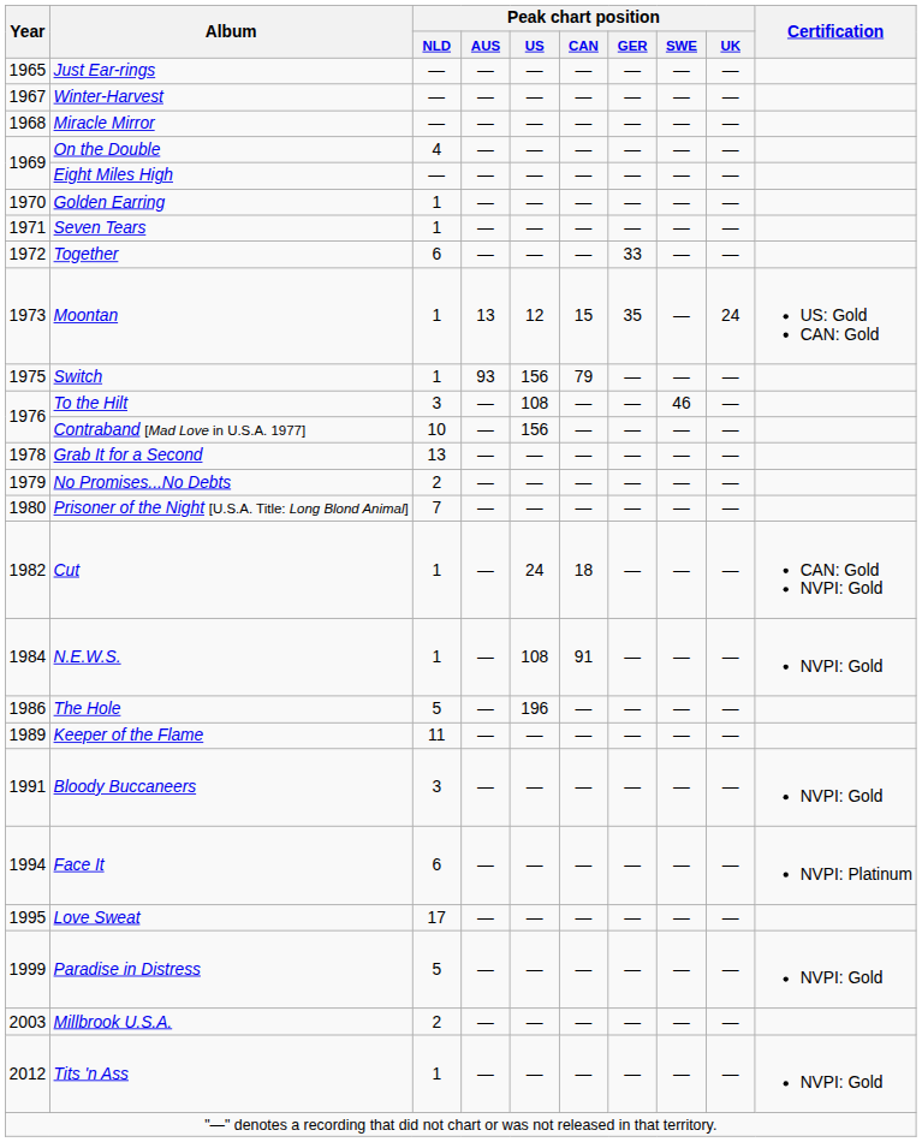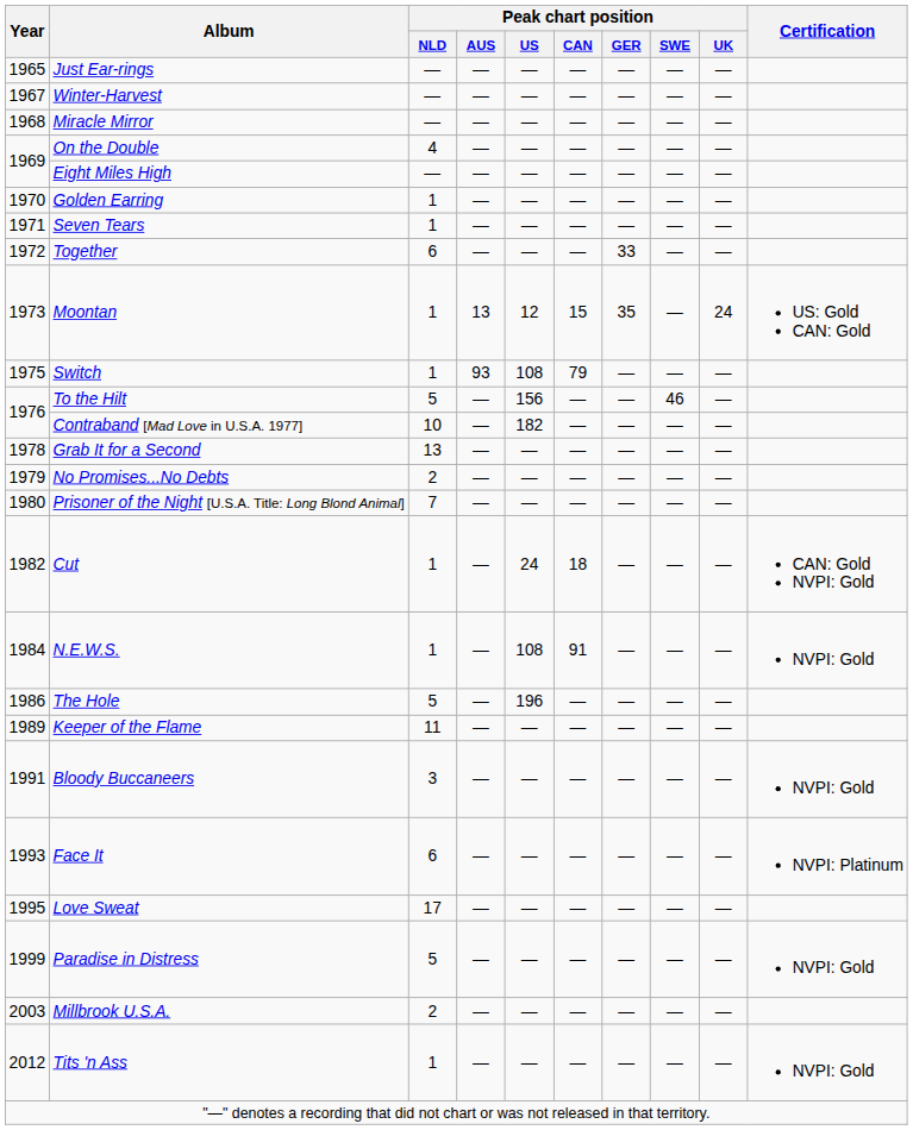 <table class="wikitable">
 <tr>
 <th rowspan="2">Year</th>
 <th rowspan="2">Album</th>
 <th colspan="7">Peak chart position</th>
 <th rowspan="2"><a href='#'>Certification</a></th>
 </tr>
 <tr>
 <th width=40px><small><a href='#'>NLD</a></small></th>
 <th width=40px><small><a href='#'>AUS</a></small><br></th>
 <th width=40px><small><a href='#'>US</a></small><br></th>
 <th width=40px><small><a href='#'>CAN</a></small></th>
 <th width=40px><small><a href='#'>GER</a></small></th>
 <th width=40px><small><a href='#'>SWE</a></small><br></th>
 <th width=40px><small><a href='#'>UK</a></small><br></th>
 </tr>
 <tr>
 <td>1965</td>
 <td><em><a href='#'>Just Ear-rings</a></em></td>
 <td style="text-align:center;">—</td>
 <td style="text-align:center;">—</td>
 <td style="text-align:center;">—</td>
 <td style="text-align:center;">—</td>
 <td style="text-align:center;">—</td>
 <td style="text-align:center;">—</td>
 <td style="text-align:center;">—</td>
 <td></td>
 </tr>
 <tr>
 <td>1967</td>
 <td><em><a href='#'>Winter-Harvest</a></em></td>
 <td style="text-align:center;">—</td>
 <td style="text-align:center;">—</td>
 <td style="text-align:center;">—</td>
 <td style="text-align:center;">—</td>
 <td style="text-align:center;">—</td>
 <td style="text-align:center;">—</td>
 <td style="text-align:center;">—</td>
 <td></td>
 </tr>
 <tr>
 <td>1968</td>
 <td><em><a href='#'>Miracle Mirror</a></em></td>
 <td style="text-align:center;">—</td>
 <td style="text-align:center;">—</td>
 <td style="text-align:center;">—</td>
 <td style="text-align:center;">—</td>
 <td style="text-align:center;">—</td>
 <td style="text-align:center;">—</td>
 <td style="text-align:center;">—</td>
 <td></td>
 </tr>
 <tr>
 <td rowspan="2">1969</td>
 <td><em><a href='#'>On the Double</a></em></td>
 <td style="text-align:center;">4</td>
 <td style="text-align:center;">—</td>
 <td style="text-align:center;">—</td>
 <td style="text-align:center;">—</td>
 <td style="text-align:center;">—</td>
 <td style="text-align:center;">—</td>
 <td style="text-align:center;">—</td>
 <td></td>
 </tr>
 <tr>
 <td><em><a href='#'>Eight Miles High</a></em></td>
 <td style="text-align:center;">—</td>
 <td style="text-align:center;">—</td>
 <td style="text-align:center;">—</td>
 <td style="text-align:center;">—</td>
 <td style="text-align:center;">—</td>
 <td style="text-align:center;">—</td>
 <td style="text-align:center;">—</td>
 <td></td>
 </tr>
 <tr>
 <td>1970</td>
 <td><em><a href='#'>Golden Earring</a></em></td>
 <td style="text-align:center;">1</td>
 <td style="text-align:center;">—</td>
 <td style="text-align:center;">—</td>
 <td style="text-align:center;">—</td>
 <td style="text-align:center;">—</td>
 <td style="text-align:center;">—</td>
 <td style="text-align:center;">—</td>
 <td></td>
 </tr>
 <tr>
 <td>1971</td>
 <td><em><a href='#'>Seven Tears</a></em></td>
 <td style="text-align:center;">1</td>
 <td style="text-align:center;">—</td>
 <td style="text-align:center;">—</td>
 <td style="text-align:center;">—</td>
 <td style="text-align:center;">—</td>
 <td style="text-align:center;">—</td>
 <td style="text-align:center;">—</td>
 <td></td>
 </tr>
 <tr>
 <td>1972</td>
 <td><em><a href='#'>Together</a></em></td>
 <td style="text-align:center;">6</td>
 <td style="text-align:center;">—</td>
 <td style="text-align:center;">—</td>
 <td style="text-align:center;">—</td>
 <td style="text-align:center;">33</td>
 <td style="text-align:center;">—</td>
 <td style="text-align:center;">—</td>
 <td></td>
 </tr>
 <tr>
 <td>1973</td>
 <td><em><a href='#'>Moontan</a></em></td>
 <td style="text-align:center;">1</td>
 <td style="text-align:center;">13</td>
 <td style="text-align:center;">12</td>
 <td style="text-align:center;">15</td>
 <td style="text-align:center;">35</td>
 <td style="text-align:center;">—</td>
 <td style="text-align:center;">24</td>
 <td><br><ul><li>US: Gold</li><li>CAN: Gold</li></ul></td>
 </tr>
 <tr>
 <td>1975</td>
 <td><em><a href='#'>Switch</a></em></td>
 <td style="text-align:center;">1</td>
 <td style="text-align:center;">93</td>
-<td style="text-align:center;">156</td>
+<td style="text-align:center;">108</td>
 <td style="text-align:center;">79</td>
 <td style="text-align:center;">—</td>
 <td style="text-align:center;">—</td>
 <td style="text-align:center;">—</td>
 <td></td>
 </tr>
 <tr>
 <td rowspan="2">1976</td>
 <td><em><a href='#'>To the Hilt</a></em></td>
-<td style="text-align:center;">3</td>
+<td style="text-align:center;">5</td>
 <td style="text-align:center;">—</td>
-<td style="text-align:center;">108</td>
+<td style="text-align:center;">156</td>
 <td style="text-align:center;">—</td>
 <td style="text-align:center;">—</td>
 <td style="text-align:center;">46</td>
 <td style="text-align:center;">—</td>
 <td></td>
 </tr>
 <tr>
 <td><em><a href='#'>Contraband</a></em> <small>[<em>Mad Love</em> in U.S.A. 1977]</small></td>
 <td style="text-align:center;">10</td>
 <td style="text-align:center;">—</td>
-<td style="text-align:center;">156</td>
+<td style="text-align:center;">182</td>
 <td style="text-align:center;">—</td>
 <td style="text-align:center;">—</td>
 <td style="text-align:center;">—</td>
 <td style="text-align:center;">—</td>
 <td></td>
 </tr>
 <tr>
 <td>1978</td>
 <td><em><a href='#'>Grab It for a Second</a></em></td>
 <td style="text-align:center;">13</td>
 <td style="text-align:center;">—</td>
 <td style="text-align:center;">—</td>
 <td style="text-align:center;">—</td>
 <td style="text-align:center;">—</td>
 <td style="text-align:center;">—</td>
 <td style="text-align:center;">—</td>
 <td></td>
 </tr>
 <tr>
 <td>1979</td>
 <td><em><a href='#'>No Promises...No Debts</a></em></td>
 <td style="text-align:center;">2</td>
 <td style="text-align:center;">—</td>
 <td style="text-align:center;">—</td>
 <td style="text-align:center;">—</td>
 <td style="text-align:center;">—</td>
 <td style="text-align:center;">—</td>
 <td style="text-align:center;">—</td>
 <td></td>
 </tr>
 <tr>
 <td>1980</td>
 <td><em><a href='#'>Prisoner of the Night</a></em> <small>[U.S.A. Title: <em>Long Blond Animal</em>]</small></td>
 <td style="text-align:center;">7</td>
 <td style="text-align:center;">—</td>
 <td style="text-align:center;">—</td>
 <td style="text-align:center;">—</td>
 <td style="text-align:center;">—</td>
 <td style="text-align:center;">—</td>
 <td style="text-align:center;">—</td>
 <td></td>
 </tr>
 <tr>
 <td>1982</td>
 <td><em><a href='#'>Cut</a></em></td>
 <td style="text-align:center;">1</td>
 <td style="text-align:center;">—</td>
 <td style="text-align:center;">24</td>
 <td style="text-align:center;">18</td>
 <td style="text-align:center;">—</td>
 <td style="text-align:center;">—</td>
 <td style="text-align:center;">—</td>
 <td><br><ul><li>CAN: Gold</li><li>NVPI: Gold</li></ul></td>
 </tr>
 <tr>
 <td>1984</td>
 <td><em><a href='#'>N.E.W.S.</a></em></td>
 <td style="text-align:center;">1</td>
 <td style="text-align:center;">—</td>
 <td style="text-align:center;">108</td>
 <td style="text-align:center;">91</td>
 <td style="text-align:center;">—</td>
 <td style="text-align:center;">—</td>
 <td style="text-align:center;">—</td>
 <td><br><ul><li>NVPI: Gold</li></ul></td>
 </tr>
 <tr>
 <td>1986</td>
 <td><em><a href='#'>The Hole</a></em></td>
 <td style="text-align:center;">5</td>
 <td style="text-align:center;">—</td>
 <td style="text-align:center;">196</td>
 <td style="text-align:center;">—</td>
 <td style="text-align:center;">—</td>
 <td style="text-align:center;">—</td>
 <td style="text-align:center;">—</td>
 <td></td>
 </tr>
 <tr>
 <td>1989</td>
 <td><em><a href='#'>Keeper of the Flame</a></em></td>
 <td style="text-align:center;">11</td>
 <td style="text-align:center;">—</td>
 <td style="text-align:center;">—</td>
 <td style="text-align:center;">—</td>
 <td style="text-align:center;">—</td>
 <td style="text-align:center;">—</td>
 <td style="text-align:center;">—</td>
 <td></td>
 </tr>
 <tr>
 <td>1991</td>
 <td><em><a href='#'>Bloody Buccaneers</a></em></td>
 <td style="text-align:center;">3</td>
 <td style="text-align:center;">—</td>
 <td style="text-align:center;">—</td>
 <td style="text-align:center;">—</td>
 <td style="text-align:center;">—</td>
 <td style="text-align:center;">—</td>
 <td style="text-align:center;">—</td>
 <td><br><ul><li>NVPI: Gold</li></ul></td>
 </tr>
 <tr>
-<td>1994</td>
+<td>1993</td>
 <td><em><a href='#'>Face It</a></em></td>
 <td style="text-align:center;">6</td>
 <td style="text-align:center;">—</td>
 <td style="text-align:center;">—</td>
 <td style="text-align:center;">—</td>
 <td style="text-align:center;">—</td>
 <td style="text-align:center;">—</td>
 <td style="text-align:center;">—</td>
 <td><br><ul><li>NVPI: Platinum</li></ul></td>
 </tr>
 <tr>
 <td>1995</td>
 <td><em><a href='#'>Love Sweat</a></em></td>
 <td style="text-align:center;">17</td>
 <td style="text-align:center;">—</td>
 <td style="text-align:center;">—</td>
 <td style="text-align:center;">—</td>
 <td style="text-align:center;">—</td>
 <td style="text-align:center;">—</td>
 <td style="text-align:center;">—</td>
 <td></td>
 </tr>
 <tr>
 <td>1999</td>
 <td><em><a href='#'>Paradise in Distress</a></em></td>
 <td style="text-align:center;">5</td>
 <td style="text-align:center;">—</td>
 <td style="text-align:center;">—</td>
 <td style="text-align:center;">—</td>
 <td style="text-align:center;">—</td>
 <td style="text-align:center;">—</td>
 <td style="text-align:center;">—</td>
 <td><br><ul><li>NVPI: Gold</li></ul></td>
 </tr>
 <tr>
 <td>2003</td>
 <td><em><a href='#'>Millbrook U.S.A.</a></em></td>
 <td style="text-align:center;">2</td>
 <td style="text-align:center;">—</td>
 <td style="text-align:center;">—</td>
 <td style="text-align:center;">—</td>
 <td style="text-align:center;">—</td>
 <td style="text-align:center;">—</td>
 <td style="text-align:center;">—</td>
 <td></td>
 </tr>
 <tr>
 <td>2012</td>
 <td><em><a href='#'>Tits 'n Ass</a></em></td>
 <td style="text-align:center;">1</td>
 <td style="text-align:center;">—</td>
 <td style="text-align:center;">—</td>
 <td style="text-align:center;">—</td>
 <td style="text-align:center;">—</td>
 <td style="text-align:center;">—</td>
 <td style="text-align:center;">—</td>
 <td><br><ul><li>NVPI: Gold</li></ul></td>
 </tr>
 <tr>
 <td colspan="10" style="font-size:90%" align="center">"—" denotes a recording that did not chart or was not released in that territory.</td>
 </tr>
 </table>
